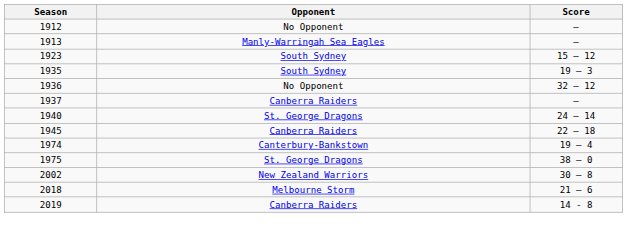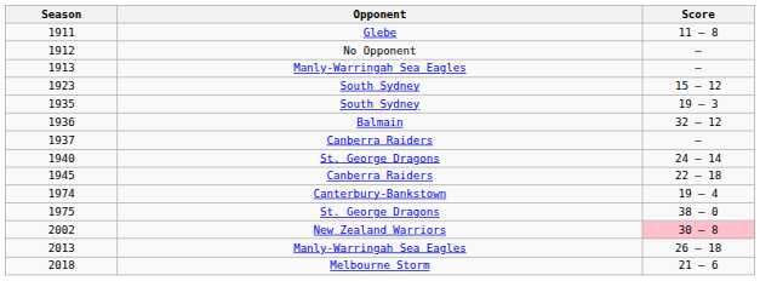 <table class="wikitable" width="100%" style="text-align: center;">
 <tr>
 <th width="15%">Season</th>
 <th width="70%">Opponent</th>
 <th width="15%">Score</th>
+</tr>
+<tr>
+<td>1911</td>
+<td><a href='#'>Glebe</a></td>
+<td>11 – 8</td>
 </tr>
 <tr>
 <td>1912</td>
 <td>No Opponent</td>
 <td>–</td>
 </tr>
 <tr>
 <td>1913</td>
 <td><a href='#'>Manly-Warringah Sea Eagles</a></td>
 <td>–</td>
 </tr>
 <tr>
 <td>1923</td>
 <td><a href='#'>South Sydney</a></td>
 <td>15 – 12</td>
 </tr>
 <tr>
 <td>1935</td>
 <td><a href='#'>South Sydney</a></td>
 <td>19 – 3</td>
 </tr>
 <tr>
 <td>1936</td>
-<td>No Opponent</td>
+<td><a href='#'>Balmain</a></td>
 <td>32 – 12</td>
 </tr>
 <tr>
 <td>1937</td>
 <td><a href='#'>Canberra Raiders</a></td>
 <td>–</td>
 </tr>
 <tr>
 <td>1940</td>
 <td><a href='#'>St. George Dragons</a></td>
 <td>24 – 14</td>
 </tr>
 <tr>
 <td>1945</td>
 <td><a href='#'>Canberra Raiders</a></td>
 <td>22 – 18</td>
 </tr>
 <tr>
 <td>1974</td>
 <td><a href='#'>Canterbury-Bankstown</a></td>
 <td>19 – 4</td>
 </tr>
 <tr>
 <td>1975</td>
 <td><a href='#'>St. George Dragons</a></td>
 <td>38 – 0</td>
 </tr>
 <tr>
 <td>2002</td>
 <td><a href='#'>New Zealand Warriors</a></td>
-<td>30 – 8</td>
+<td style="background: pink;">30 – 8</td>
+</tr>
+<tr>
+<td>2013</td>
+<td><a href='#'>Manly-Warringah Sea Eagles</a></td>
+<td>26 – 18</td>
 </tr>
 <tr>
 <td>2018</td>
 <td><a href='#'>Melbourne Storm</a></td>
 <td>21 – 6</td>
 </tr>
-<tr>
-<td>2019</td>
-<td><a href='#'>Canberra Raiders</a></td>
-<td>14 - 8</td>
-</tr>
 </table>
